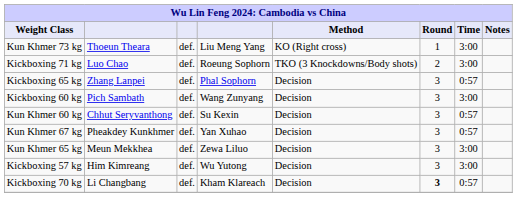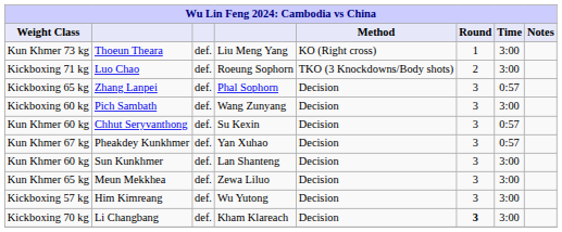 <table class="wikitable" style="font-size: 80%;">
 <tr>
 <th colspan="8" style="background-color: #ccf; color: #000080; text-align: center;">Wu Lin Feng 2024: Cambodia vs China</th>
 </tr>
 <tr>
 <th colspan="1" style="background-color: #E6E8FA; color: #000000; text-align: center;">Weight Class</th>
 <th colspan="1" style="background-color: #E6E8FA; color: #000000; text-align: center;"></th>
 <th colspan="1" style="background-color: #E6E8FA; color: #000000; text-align: center;"></th>
 <th colspan="1" style="background-color: #E6E8FA; color: #000000; text-align: center;"></th>
 <th colspan="1" style="background-color: #E6E8FA; color: #000000; text-align: center;">Method</th>
 <th colspan="1" style="background-color: #E6E8FA; color: #000000; text-align: center;">Round</th>
 <th colspan="1" style="background-color: #E6E8FA; color: #000000; text-align: center;">Time</th>
 <th colspan="1" style="background-color: #E6E8FA; color: #000000; text-align: center;">Notes</th>
 </tr>
 <tr>
 <td>Kun Khmer 73 kg</td>
 <td> <a href='#'>Thoeun Theara</a></td>
 <td align=center>def.</td>
 <td> Liu Meng Yang</td>
 <td>KO (Right cross)</td>
 <td align=center>1</td>
 <td align=center>3:00</td>
 <td></td>
 </tr>
 <tr>
 <td>Kickboxing 71 kg</td>
 <td> <a href='#'>Luo Chao</a></td>
 <td align=center>def.</td>
 <td> Roeung Sophorn</td>
 <td>TKO (3 Knockdowns/Body shots)</td>
 <td align=center>2</td>
 <td align=center>3:00</td>
 <td></td>
 </tr>
 <tr>
 <td>Kickboxing 65 kg</td>
 <td> <a href='#'>Zhang Lanpei</a></td>
 <td align=center>def.</td>
 <td> <a href='#'>Phal Sophorn</a></td>
 <td>Decision</td>
 <td align=center>3</td>
 <td align=center>0:57</td>
 <td></td>
 </tr>
 <tr>
 <td>Kickboxing 60 kg</td>
 <td> <a href='#'>Pich Sambath</a></td>
 <td align=center>def.</td>
 <td> Wang Zunyang</td>
 <td>Decision</td>
 <td align=center>3</td>
 <td align=center>3:00</td>
 <td></td>
 </tr>
 <tr>
 <td>Kun Khmer 60 kg</td>
 <td> <a href='#'>Chhut Seryvanthong</a></td>
 <td align=center>def.</td>
 <td> Su Kexin</td>
 <td>Decision</td>
 <td align=center>3</td>
 <td align=center>0:57</td>
 <td></td>
 </tr>
 <tr>
 <td>Kun Khmer 67 kg</td>
 <td> Pheakdey Kunkhmer</td>
 <td align=center>def.</td>
 <td> Yan Xuhao</td>
 <td>Decision</td>
 <td align=center>3</td>
 <td align=center>0:57</td>
 <td></td>
 </tr>
 <tr>
+<td>Kun Khmer 60 kg</td>
+<td> Sun Kunkhmer</td>
+<td align=center>def.</td>
+<td> Lan Shanteng</td>
+<td>Decision</td>
+<td align=center>3</td>
+<td align=center>3:00</td>
+<td></td>
+</tr>
+<tr>
 <td>Kun Khmer 65 kg</td>
 <td> Meun Mekkhea</td>
 <td align=center>def.</td>
 <td> Zewa Liluo</td>
 <td>Decision</td>
 <td align=center>3</td>
 <td align=center>3:00</td>
 <td></td>
 </tr>
 <tr>
 <td>Kickboxing 57 kg</td>
 <td> Him Kimreang</td>
 <td align=center>def.</td>
 <td> Wu Yutong</td>
 <td>Decision</td>
 <td align=center>3</td>
 <td align=center>3:00</td>
 <td></td>
 </tr>
 <tr>
 <td>Kickboxing 70 kg</td>
 <td> Li Changbang</td>
 <td align=center>def.</td>
 <td> Kham Klareach</td>
 <td>Decision</td>
 <td align=center><strong>3</strong></td>
-<td align=center>0:57</td>
+<td align=center>3:00</td>
 <td></td>
 </tr>
 <tr>
 </tr>
 </table>
